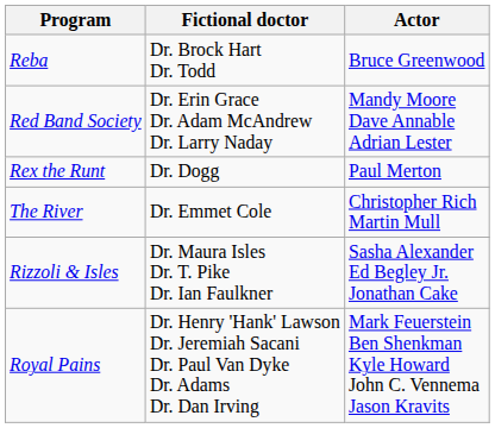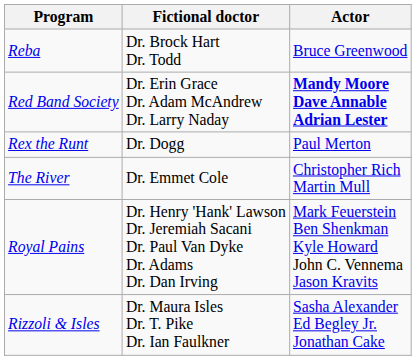 <table class="wikitable">
 <tr>
 <th>Program</th>
 <th>Fictional doctor</th>
 <th>Actor</th>
 </tr>
 <tr>
 <td><em><a href='#'>Reba</a></em></td>
 <td>Dr. Brock Hart<br>Dr. Todd</td>
 <td><a href='#'>Bruce Greenwood</a></td>
 </tr>
 <tr>
 <td><em><a href='#'>Red Band Society</a></em></td>
 <td>Dr. Erin Grace<br>Dr. Adam McAndrew<br>Dr. Larry Naday</td>
-<td><a href='#'>Mandy Moore</a><br><a href='#'>Dave Annable</a><br><a href='#'>Adrian Lester</a></td>
+<td><strong><a href='#'>Mandy Moore</a><br><a href='#'>Dave Annable</a><br><a href='#'>Adrian Lester</a></strong></td>
 </tr>
 <tr>
 <td><em><a href='#'>Rex the Runt</a></em></td>
 <td>Dr. Dogg</td>
 <td><a href='#'>Paul Merton</a></td>
 </tr>
 <tr>
 <td><a href='#'><em>The River</em></a></td>
 <td>Dr. Emmet Cole</td>
 <td><a href='#'>Christopher Rich</a><br><a href='#'>Martin Mull</a></td>
 </tr>
 <tr>
+<td><em><a href='#'>Royal Pains</a></em></td>
+<td>Dr. Henry 'Hank' Lawson<br>Dr. Jeremiah Sacani<br>Dr. Paul Van Dyke<br>Dr. Adams<br>Dr. Dan Irving</td>
+<td><a href='#'>Mark Feuerstein</a><br><a href='#'>Ben Shenkman</a><br><a href='#'>Kyle Howard</a><br>John C. Vennema<br><a href='#'>Jason Kravits</a></td>
+</tr>
+<tr>
 <td><em><a href='#'>Rizzoli & Isles</a></em></td>
 <td>Dr. Maura Isles<br>Dr. T. Pike<br>Dr. Ian Faulkner</td>
 <td><a href='#'>Sasha Alexander</a><br><a href='#'>Ed Begley Jr.</a><br><a href='#'>Jonathan Cake</a></td>
 </tr>
-<tr>
-<td><em><a href='#'>Royal Pains</a></em></td>
-<td>Dr. Henry 'Hank' Lawson<br>Dr. Jeremiah Sacani<br>Dr. Paul Van Dyke<br>Dr. Adams<br>Dr. Dan Irving</td>
-<td><a href='#'>Mark Feuerstein</a><br><a href='#'>Ben Shenkman</a><br><a href='#'>Kyle Howard</a><br>John C. Vennema<br><a href='#'>Jason Kravits</a></td>
-</tr>
 </table>
